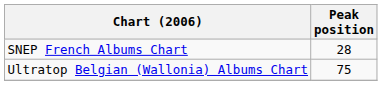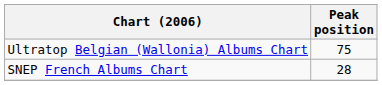 <table class="wikitable sortable">
 <tr>
 <th>Chart (2006)</th>
 <th align="center">Peak<br>position</th>
 </tr>
 <tr>
+<td>Ultratop <a href='#'>Belgian (Wallonia) Albums Chart</a></td>
+<td align="center">75</td>
+</tr>
+<tr>
 <td>SNEP <a href='#'>French Albums Chart</a></td>
 <td align="center">28</td>
 </tr>
 <tr>
-<td>Ultratop <a href='#'>Belgian (Wallonia) Albums Chart</a></td>
-<td align="center">75</td>
-</tr>
-<tr>
 </tr>
 </table>
